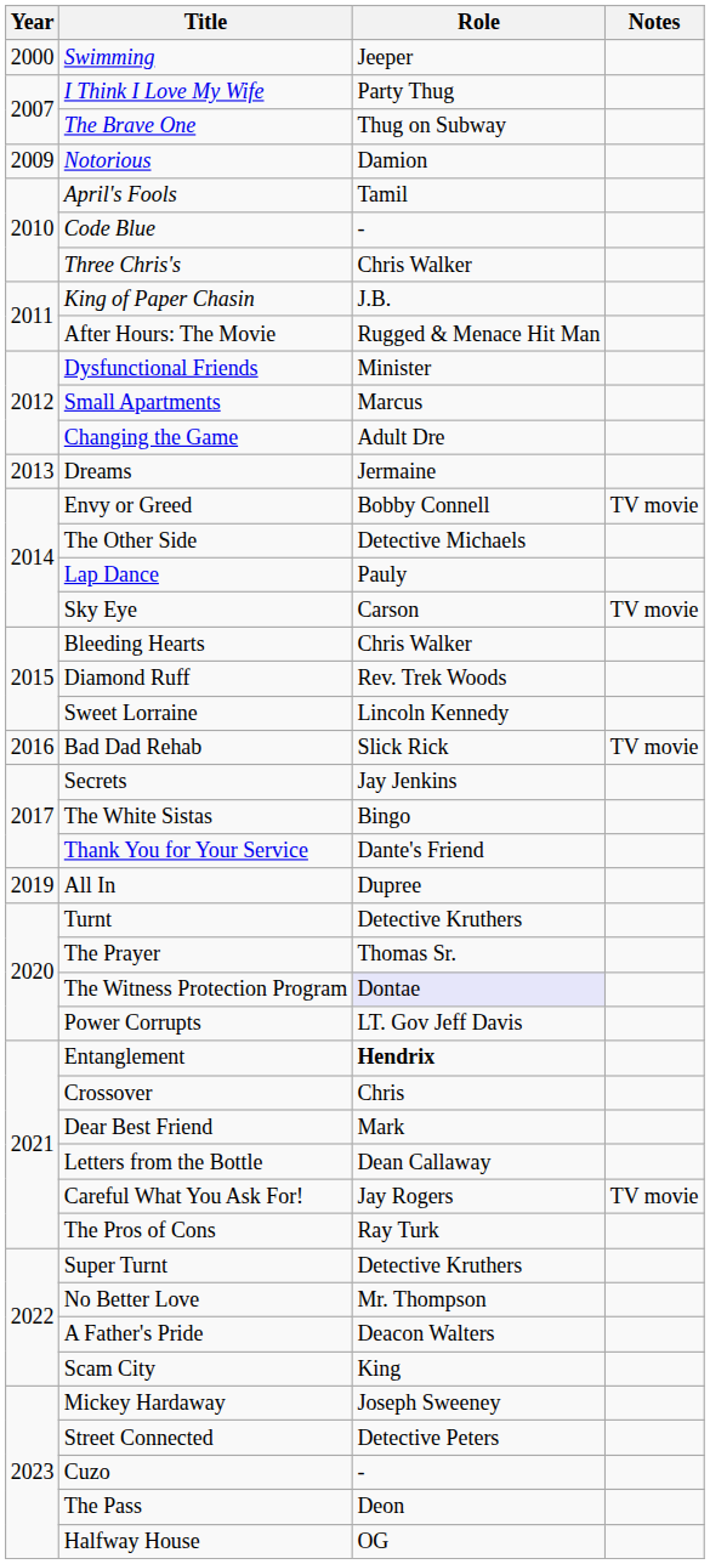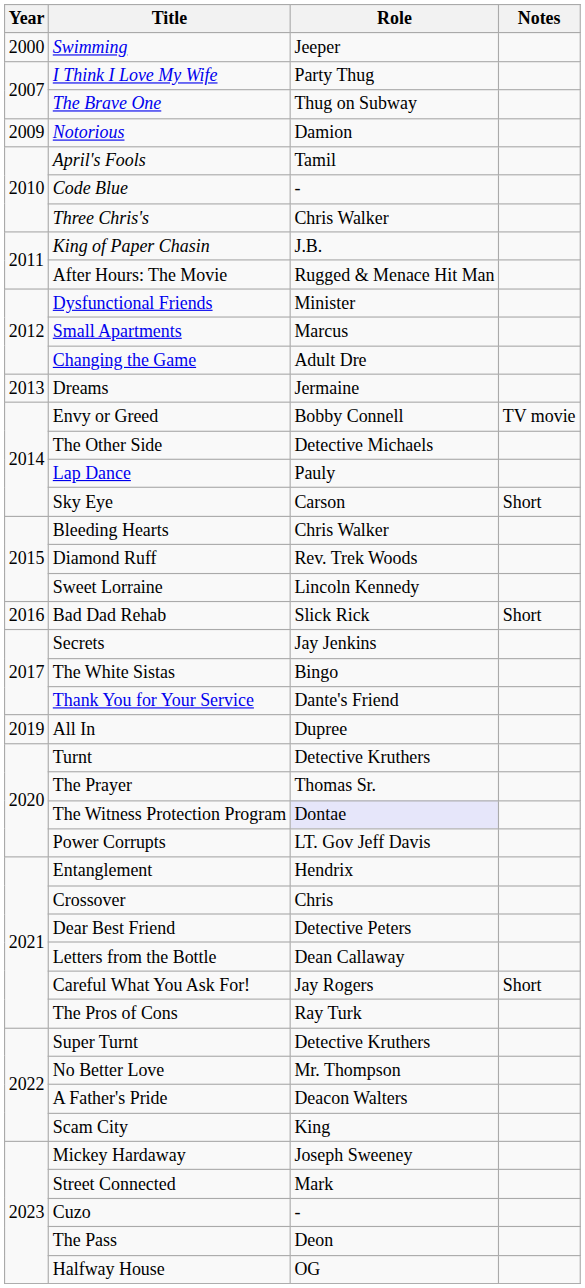 <table class="wikitable plainrowheaders sortable" style="margin-right: 0;">
 <tr>
 <th>Year</th>
 <th>Title</th>
 <th>Role</th>
 <th>Notes</th>
 </tr>
 <tr>
 <td>2000</td>
 <td><em><a href='#'>Swimming</a></em></td>
 <td>Jeeper</td>
 <td></td>
 </tr>
 <tr>
 <td rowspan="2">2007</td>
 <td><em><a href='#'>I Think I Love My Wife</a></em></td>
 <td>Party Thug</td>
 <td></td>
 </tr>
 <tr>
 <td><em><a href='#'>The Brave One</a></em></td>
 <td>Thug on Subway</td>
 <td></td>
 </tr>
 <tr>
 <td>2009</td>
 <td><em><a href='#'>Notorious</a></em></td>
 <td>Damion</td>
 <td></td>
 </tr>
 <tr>
 <td rowspan="3">2010</td>
 <td><em>April's Fools</em></td>
 <td>Tamil</td>
 <td></td>
 </tr>
 <tr>
 <td><em>Code Blue</em></td>
 <td>-</td>
 <td></td>
 </tr>
 <tr>
 <td><em>Three Chris's</em></td>
 <td>Chris Walker</td>
 <td></td>
 </tr>
 <tr>
 <td rowspan="2">2011</td>
 <td><em>King of Paper Chasin<strong></td>
 <td>J.B.</td>
 <td></td>
 </tr>
 <tr>
 <td></em>After Hours: The Movie<em></td>
 <td>Rugged & Menace Hit Man</td>
 <td></td>
 </tr>
 <tr>
 <td rowspan="3">2012</td>
 <td></em><a href='#'>Dysfunctional Friends</a><em></td>
 <td>Minister</td>
 <td></td>
 </tr>
 <tr>
 <td></em><a href='#'>Small Apartments</a><em></td>
 <td>Marcus</td>
 <td></td>
 </tr>
 <tr>
 <td></em><a href='#'>Changing the Game</a><em></td>
 <td>Adult Dre</td>
 <td></td>
 </tr>
 <tr>
 <td>2013</td>
 <td></em>Dreams<em></td>
 <td>Jermaine</td>
 <td></td>
 </tr>
 <tr>
 <td rowspan="4">2014</td>
 <td></em>Envy or Greed<em></td>
 <td>Bobby Connell</td>
 <td>TV movie</td>
 </tr>
 <tr>
 <td></em>The Other Side<em></td>
 <td>Detective Michaels</td>
 <td></td>
 </tr>
 <tr>
 <td></em><a href='#'>Lap Dance</a><em></td>
 <td>Pauly</td>
 <td></td>
 </tr>
 <tr>
 <td></em>Sky Eye<em></td>
 <td>Carson</td>
-<td>TV movie</td>
+<td>Short</td>
 </tr>
 <tr>
 <td rowspan="3">2015</td>
 <td></em>Bleeding Hearts<em></td>
 <td>Chris Walker</td>
 <td></td>
 </tr>
 <tr>
 <td></em>Diamond Ruff<em></td>
 <td>Rev. Trek Woods</td>
 <td></td>
 </tr>
 <tr>
 <td></em>Sweet Lorraine<em></td>
 <td>Lincoln Kennedy</td>
 <td></td>
 </tr>
 <tr>
 <td>2016</td>
 <td></em>Bad Dad Rehab<em></td>
 <td>Slick Rick</td>
-<td>TV movie</td>
+<td>Short</td>
 </tr>
 <tr>
 <td rowspan="3">2017</td>
 <td></em>Secrets<em></td>
 <td>Jay Jenkins</td>
 <td></td>
 </tr>
 <tr>
 <td></em>The White Sistas<em></td>
 <td>Bingo</td>
 <td></td>
 </tr>
 <tr>
 <td></em><a href='#'>Thank You for Your Service</a><em></td>
 <td>Dante's Friend</td>
 <td></td>
 </tr>
 <tr>
 <td>2019</td>
 <td></em>All In<em></td>
 <td>Dupree</td>
 <td></td>
 </tr>
 <tr>
 <td rowspan="4">2020</td>
 <td></em>Turnt<em></td>
 <td>Detective Kruthers</td>
 <td></td>
 </tr>
 <tr>
 <td></em>The Prayer<em></td>
 <td>Thomas Sr.</td>
 <td></td>
 </tr>
 <tr>
 <td></em>The Witness Protection Program<em></td>
 <td style="background: lavender;">Dontae</td>
 <td></td>
 </tr>
 <tr>
 <td></em>Power Corrupts<em></td>
 <td>LT. Gov Jeff Davis</td>
 <td></td>
 </tr>
 <tr>
 <td rowspan="6">2021</td>
 <td></em>Entanglement<em></td>
-<td><strong>Hendrix</strong></td>
+<td>Hendrix</td>
 <td></td>
 </tr>
 <tr>
 <td></em>Crossover<em></td>
 <td>Chris</td>
 <td></td>
 </tr>
 <tr>
 <td></em>Dear Best Friend<em></td>
-<td>Mark</td>
+<td>Detective Peters</td>
 <td></td>
 </tr>
 <tr>
 <td></em>Letters from the Bottle<em></td>
 <td>Dean Callaway</td>
 <td></td>
 </tr>
 <tr>
 <td></em>Careful What You Ask For!<em></td>
 <td>Jay Rogers</td>
-<td>TV movie</td>
+<td>Short</td>
 </tr>
 <tr>
 <td></em>The Pros of Cons<em></td>
 <td>Ray Turk</td>
 <td></td>
 </tr>
 <tr>
 <td rowspan="4">2022</td>
 <td></em>Super Turnt<em></td>
 <td>Detective Kruthers</td>
 <td></td>
 </tr>
 <tr>
 <td></em>No Better Love<em></td>
 <td>Mr. Thompson</td>
 <td></td>
 </tr>
 <tr>
 <td></em>A Father's Pride<em></td>
 <td>Deacon Walters</td>
 <td></td>
 </tr>
 <tr>
 <td></em>Scam City<em></td>
 <td>King</td>
 <td></td>
 </tr>
 <tr>
 <td rowspan="5">2023</td>
 <td></em>Mickey Hardaway<em></td>
 <td>Joseph Sweeney</td>
 <td></td>
 </tr>
 <tr>
 <td></em>Street Connected<em></td>
-<td>Detective Peters</td>
+<td>Mark</td>
 <td></td>
 </tr>
 <tr>
 <td></em>Cuzo<em></td>
 <td>-</td>
 <td></td>
 </tr>
 <tr>
 <td></em>The Pass<em></td>
 <td>Deon</td>
 <td></td>
 </tr>
 <tr>
 <td></em>Halfway House<em></td>
 <td>OG</td>
 <td></td>
 </tr>
 </table>
